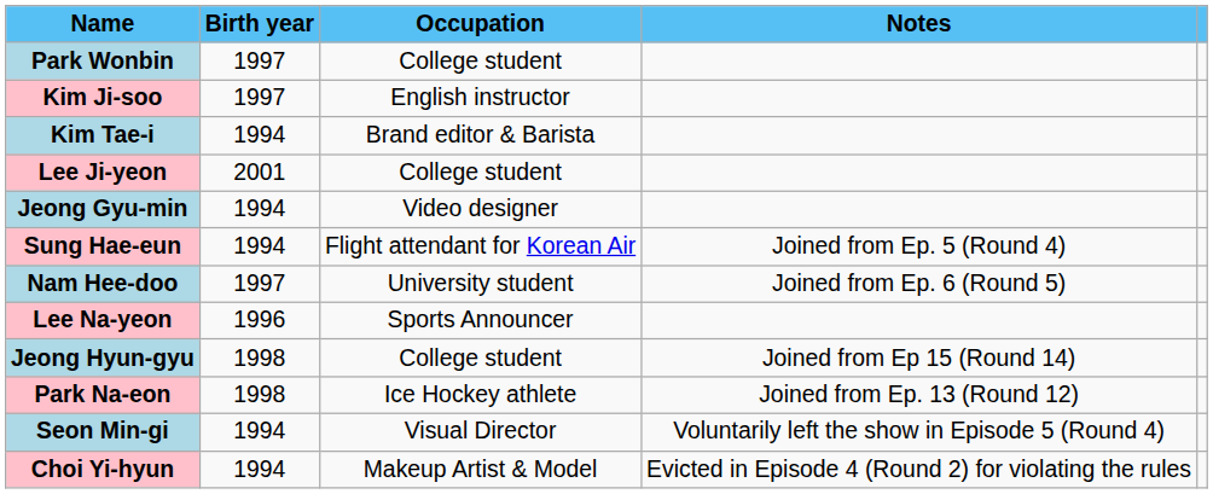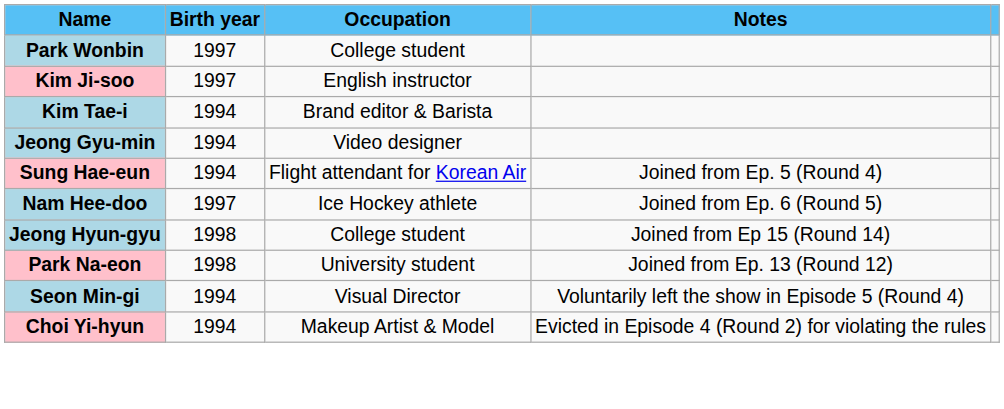 <table class="wikitable sortable" style="text-align:center">
 <tr style="background:#56c0f5; font-weight:bold; text-align:center">
 <td>Name</td>
 <td>Birth year</td>
 <td>Occupation</td>
 <td>Notes</td>
 <td></td>
 </tr>
 <tr>
 <td style="background:lightblue; font-weight:bold">Park Wonbin</td>
 <td>1997</td>
 <td>College student <br></td>
 <td></td>
 <td></td>
 </tr>
 <tr>
 <td style="background:pink"><strong>Kim Ji-soo</strong></td>
 <td>1997</td>
 <td>English instructor <br></td>
 <td></td>
 <td></td>
 </tr>
 <tr>
 <td style="background:lightblue"><strong>Kim Tae-i</strong></td>
 <td>1994</td>
 <td>Brand editor & Barista</td>
 <td></td>
 <td></td>
 </tr>
 <tr>
-<td style="background:pink"><strong>Lee Ji-yeon</strong></td>
-<td>2001</td>
-<td>College student <br></td>
-<td></td>
-<td></td>
-</tr>
-<tr>
 <td style="background:lightblue"><strong>Jeong Gyu-min</strong></td>
 <td>1994</td>
 <td>Video designer <br></td>
 <td></td>
 <td></td>
 </tr>
 <tr>
 <td style="background:pink"><strong>Sung Hae-eun</strong></td>
 <td>1994</td>
 <td>Flight attendant for <a href='#'>Korean Air</a> <br></td>
 <td>Joined from Ep. 5 (Round 4)</td>
 <td></td>
 </tr>
 <tr>
 <td style="background:lightblue"><strong>Nam Hee-doo</strong></td>
 <td>1997</td>
-<td>University student <br></td>
+<td>Ice Hockey athlete <br> </td>
 <td>Joined from Ep. 6 (Round 5)</td>
-<td></td>
-</tr>
-<tr>
-<td style="background:pink"><strong>Lee Na-yeon</strong></td>
-<td>1996</td>
-<td>Sports Announcer <br></td>
-<td></td>
 <td></td>
 </tr>
 <tr>
 <td style="background:lightblue"><strong>Jeong Hyun-gyu</strong></td>
 <td>1998</td>
 <td>College student <br></td>
 <td>Joined from Ep 15 (Round 14)</td>
 <td></td>
 </tr>
 <tr>
 <td style="background:pink"><strong>Park Na-eon</strong></td>
 <td>1998</td>
-<td>Ice Hockey athlete <br> </td>
+<td>University student <br></td>
 <td>Joined from Ep. 13 (Round 12)</td>
 <td></td>
 </tr>
 <tr>
 <td style="background:lightblue"><strong>Seon Min-gi</strong></td>
 <td>1994</td>
 <td>Visual Director</td>
 <td>Voluntarily left the show in Episode 5 (Round 4)</td>
 <td></td>
 </tr>
 <tr>
 <td style="background:pink"><strong>Choi Yi-hyun</strong></td>
 <td>1994</td>
 <td>Makeup Artist & Model</td>
 <td>Evicted in Episode 4 (Round 2) for violating the rules</td>
 <td></td>
 </tr>
 </table>
